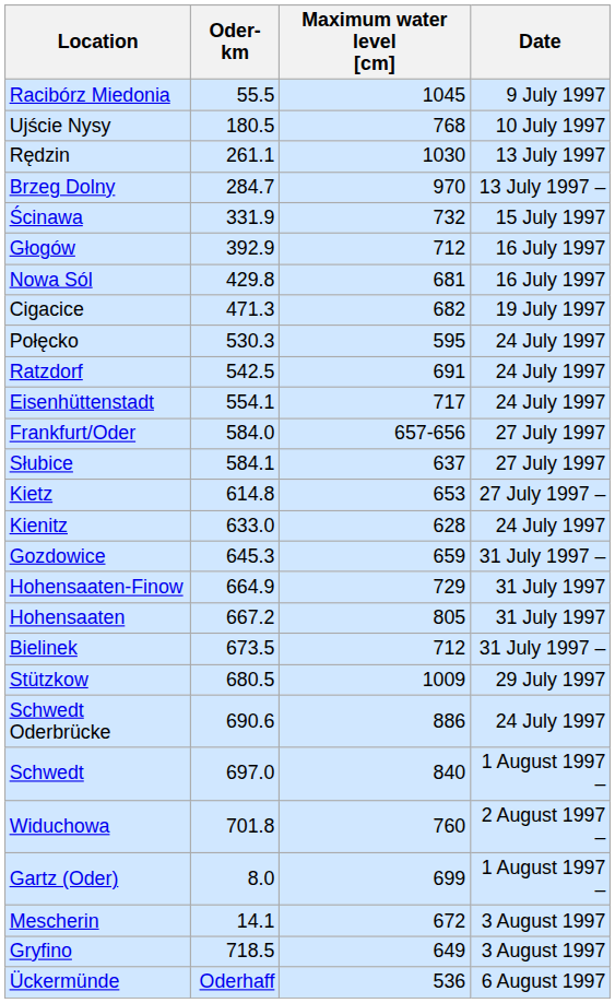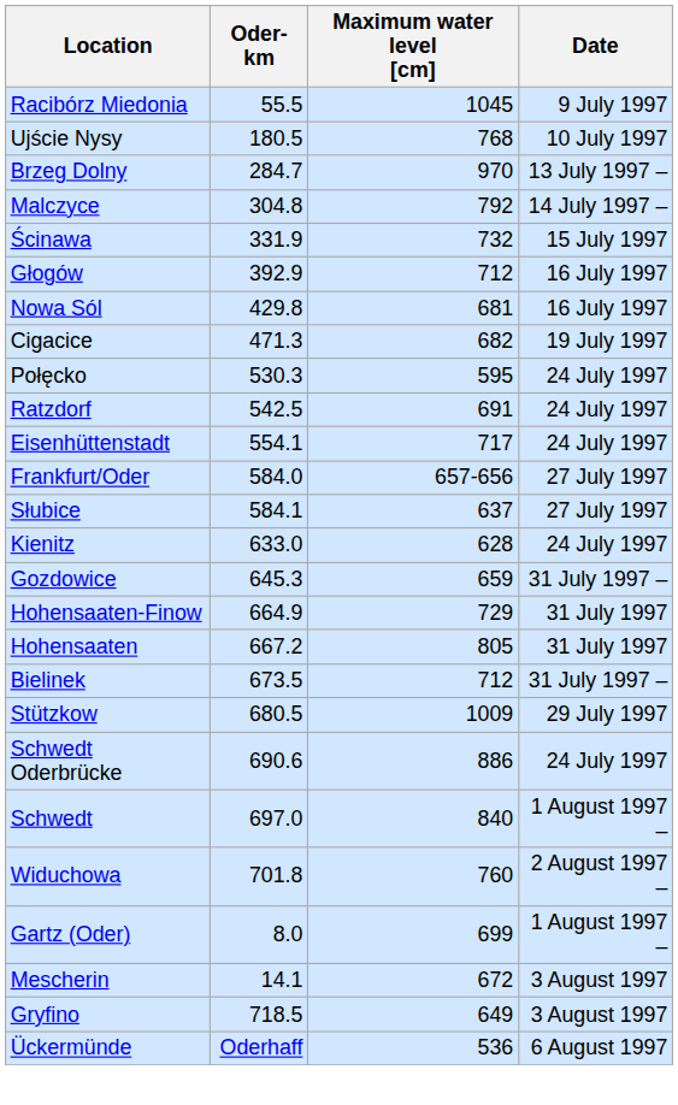 <table class="wikitable" width="500">
 <tr bgcolor="#EFEFEF">
 <th>Location</th>
 <th>Oder-km</th>
 <th>Maximum water level <br>[cm]</th>
 <th>Date</th>
 </tr>
 <tr bgcolor="#D0E7FF">
 <td> <a href='#'> Racibórz Miedonia</a></td>
 <td align="right">55.5</td>
 <td align="right">1045</td>
 <td align="right">9 July 1997</td>
 </tr>
 <tr bgcolor="#D0E7FF">
 <td> Ujście Nysy</td>
 <td align="right">180.5</td>
 <td align="right">768</td>
 <td align="right">10 July 1997</td>
 </tr>
 <tr bgcolor="#D0E7FF">
-<td> Rędzin</td>
-<td align="right">261.1</td>
-<td align="right">1030</td>
-<td align="right">13 July 1997</td>
-</tr>
-<tr bgcolor="#D0E7FF">
 <td> <a href='#'>Brzeg Dolny</a></td>
 <td align="right">284.7</td>
 <td align="right">970</td>
 <td align="right">13 July 1997 – </td>
+</tr>
+<tr bgcolor="#D0E7FF">
+<td> <a href='#'>Malczyce</a></td>
+<td align="right">304.8</td>
+<td align="right">792</td>
+<td align="right">14 July 1997 – </td>
 </tr>
 <tr bgcolor="#D0E7FF">
 <td> <a href='#'>Ścinawa</a></td>
 <td align="right">331.9</td>
 <td align="right">732</td>
 <td align="right">15 July 1997</td>
 </tr>
 <tr bgcolor="#D0E7FF">
 <td> <a href='#'>Głogów</a></td>
 <td align="right">392.9</td>
 <td align="right">712</td>
 <td align="right">16 July 1997</td>
 </tr>
 <tr bgcolor="#D0E7FF">
 <td> <a href='#'>Nowa Sól</a></td>
 <td align="right">429.8</td>
 <td align="right">681</td>
 <td align="right">16 July 1997</td>
 </tr>
 <tr bgcolor="#D0E7FF">
 <td> Cigacice</td>
 <td align="right">471.3</td>
 <td align="right">682</td>
 <td align="right">19 July 1997</td>
 </tr>
 <tr bgcolor="#D0E7FF">
 <td> Połęcko</td>
 <td align="right">530.3</td>
 <td align="right">595</td>
 <td align="right">24 July 1997</td>
 </tr>
 <tr bgcolor="#D0E7FF">
 <td> <a href='#'>Ratzdorf</a></td>
 <td align="right">542.5</td>
 <td align="right">691</td>
 <td align="right">24 July 1997</td>
 </tr>
 <tr bgcolor="#D0E7FF">
 <td> <a href='#'>Eisenhüttenstadt</a></td>
 <td align="right">554.1</td>
 <td align="right">717</td>
 <td align="right">24 July 1997</td>
 </tr>
 <tr bgcolor="#D0E7FF">
 <td> <a href='#'>Frankfurt/Oder</a></td>
 <td align="right">584.0</td>
 <td align="right">657-656</td>
 <td align="right">27 July 1997</td>
 </tr>
 <tr bgcolor="#D0E7FF">
 <td> <a href='#'>Słubice</a></td>
 <td align="right">584.1</td>
 <td align="right">637</td>
 <td align="right">27 July 1997</td>
-</tr>
-<tr bgcolor="#D0E7FF">
-<td> <a href='#'>Kietz</a></td>
-<td align="right">614.8</td>
-<td align="right">653</td>
-<td align="right">27 July 1997 – </td>
 </tr>
 <tr bgcolor="#D0E7FF">
 <td> <a href='#'>Kienitz</a></td>
 <td align="right">633.0</td>
 <td align="right">628</td>
 <td align="right">24 July 1997</td>
 </tr>
 <tr bgcolor="#D0E7FF">
 <td> <a href='#'>Gozdowice</a></td>
 <td align="right">645.3</td>
 <td align="right">659</td>
 <td align="right">31 July 1997 – </td>
 </tr>
 <tr bgcolor="#D0E7FF">
 <td> <a href='#'>Hohensaaten-Finow</a></td>
 <td align="right">664.9</td>
 <td align="right">729</td>
 <td align="right">31 July 1997</td>
 </tr>
 <tr bgcolor="#D0E7FF">
 <td> <a href='#'>Hohensaaten</a> <br></td>
 <td align="right">667.2</td>
 <td align="right">805</td>
 <td align="right">31 July 1997</td>
 </tr>
 <tr bgcolor="#D0E7FF">
 <td> <a href='#'>Bielinek</a></td>
 <td align="right">673.5</td>
 <td align="right">712</td>
 <td align="right">31 July 1997 – </td>
 </tr>
 <tr bgcolor="#D0E7FF">
 <td> <a href='#'>Stützkow</a></td>
 <td align="right">680.5</td>
 <td align="right">1009</td>
 <td align="right">29 July 1997</td>
 </tr>
 <tr bgcolor="#D0E7FF">
 <td> <a href='#'>Schwedt</a> Oderbrücke</td>
 <td align="right">690.6</td>
 <td align="right">886</td>
 <td align="right">24 July 1997</td>
 </tr>
 <tr bgcolor="#D0E7FF">
 <td> <a href='#'>Schwedt</a> <br> </td>
 <td align="right">697.0</td>
 <td align="right">840</td>
 <td align="right">1 August 1997 – </td>
 </tr>
 <tr bgcolor="#D0E7FF">
 <td> <a href='#'>Widuchowa</a></td>
 <td align="right">701.8</td>
 <td align="right">760</td>
 <td align="right">2 August 1997 – </td>
 </tr>
 <tr bgcolor="#D0E7FF">
 <td> <a href='#'>Gartz (Oder)</a></td>
 <td align="right">8.0</td>
 <td align="right">699</td>
 <td align="right">1 August 1997 – </td>
 </tr>
 <tr bgcolor="#D0E7FF">
 <td> <a href='#'>Mescherin</a></td>
 <td align="right">14.1</td>
 <td align="right">672</td>
 <td align="right">3 August 1997</td>
 </tr>
 <tr bgcolor="#D0E7FF">
 <td> <a href='#'>Gryfino</a></td>
 <td align="right">718.5</td>
 <td align="right">649</td>
 <td align="right">3 August 1997</td>
 </tr>
 <tr bgcolor="#D0E7FF">
 <td> <a href='#'>Ückermünde</a></td>
 <td align="right"><a href='#'>Oderhaff</a></td>
 <td align="right">536</td>
 <td align="right">6 August 1997</td>
 </tr>
 </table>
